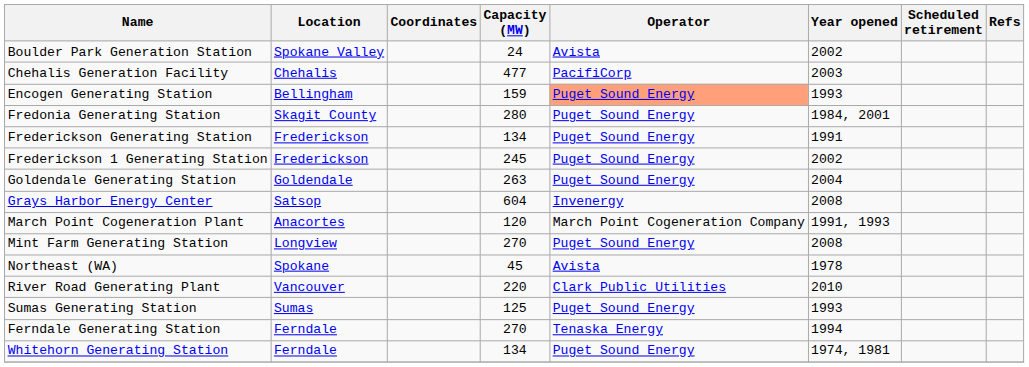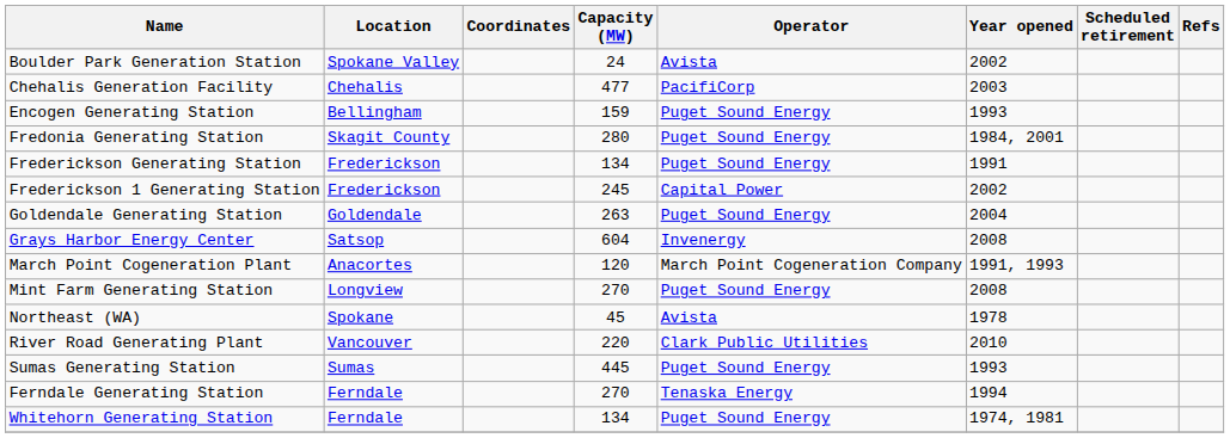 <table class="wikitable sortable">
 <tr>
 <th>Name</th>
 <th>Location</th>
 <th width="12em">Coordinates</th>
 <th>Capacity<br>(<a href='#'>MW</a>)</th>
 <th>Operator</th>
 <th>Year opened</th>
 <th>Scheduled<br>retirement</th>
 <th>Refs</th>
 </tr>
 <tr>
 <td>Boulder Park Generation Station</td>
 <td><a href='#'>Spokane Valley</a></td>
 <td></td>
 <td align=center>24</td>
 <td><a href='#'>Avista</a></td>
 <td>2002</td>
 <td></td>
 <td></td>
 </tr>
 <tr>
 <td>Chehalis Generation Facility</td>
 <td><a href='#'>Chehalis</a></td>
 <td></td>
 <td align=center>477</td>
 <td><a href='#'>PacifiCorp</a></td>
 <td>2003</td>
 <td></td>
 <td></td>
 </tr>
 <tr>
 <td>Encogen Generating Station</td>
 <td><a href='#'>Bellingham</a></td>
 <td></td>
 <td align=center>159</td>
-<td style="background: lightsalmon;"><a href='#'>Puget Sound Energy</a></td>
+<td><a href='#'>Puget Sound Energy</a></td>
 <td>1993</td>
 <td></td>
 <td></td>
 </tr>
 <tr>
 <td>Fredonia Generating Station</td>
 <td><a href='#'>Skagit County</a></td>
 <td></td>
 <td align=center>280</td>
 <td><a href='#'>Puget Sound Energy</a></td>
 <td>1984, 2001</td>
 <td></td>
 <td></td>
 </tr>
 <tr>
 <td>Frederickson Generating Station</td>
 <td><a href='#'>Frederickson</a></td>
 <td></td>
 <td align=center>134</td>
 <td><a href='#'>Puget Sound Energy</a></td>
 <td>1991</td>
 <td></td>
 <td></td>
 </tr>
 <tr>
 <td>Frederickson 1 Generating Station</td>
 <td><a href='#'>Frederickson</a></td>
 <td></td>
 <td align=center>245</td>
-<td><a href='#'>Puget Sound Energy</a></td>
+<td><a href='#'>Capital Power</a></td>
 <td>2002</td>
 <td></td>
 <td></td>
 </tr>
 <tr>
 <td>Goldendale Generating Station</td>
 <td><a href='#'>Goldendale</a></td>
 <td></td>
 <td align=center>263</td>
 <td><a href='#'>Puget Sound Energy</a></td>
 <td>2004</td>
 <td></td>
 <td></td>
 </tr>
 <tr>
 <td><a href='#'>Grays Harbor Energy Center</a></td>
 <td><a href='#'>Satsop</a></td>
 <td></td>
 <td align=center>604</td>
 <td><a href='#'>Invenergy</a></td>
 <td>2008</td>
 <td></td>
 <td></td>
 </tr>
 <tr>
 <td>March Point Cogeneration Plant</td>
 <td><a href='#'>Anacortes</a></td>
 <td></td>
 <td align=center>120</td>
 <td>March Point Cogeneration Company</td>
 <td>1991, 1993</td>
 <td></td>
 <td></td>
 </tr>
 <tr>
 <td>Mint Farm Generating Station</td>
 <td><a href='#'>Longview</a></td>
 <td></td>
 <td align=center>270</td>
 <td><a href='#'>Puget Sound Energy</a></td>
 <td>2008</td>
 <td></td>
 <td></td>
 </tr>
 <tr>
 <td>Northeast (WA)</td>
 <td><a href='#'>Spokane</a></td>
 <td></td>
 <td align=center>45</td>
 <td><a href='#'>Avista</a></td>
 <td>1978</td>
 <td></td>
 <td></td>
 </tr>
 <tr>
 <td>River Road Generating Plant</td>
 <td><a href='#'>Vancouver</a></td>
 <td></td>
 <td align=center>220</td>
 <td><a href='#'>Clark Public Utilities</a></td>
 <td>2010</td>
 <td></td>
 <td></td>
 </tr>
 <tr>
 <td>Sumas Generating Station</td>
 <td><a href='#'>Sumas</a></td>
 <td></td>
-<td align=center>125</td>
+<td align=center>445</td>
 <td><a href='#'>Puget Sound Energy</a></td>
 <td>1993</td>
 <td></td>
 <td></td>
 </tr>
 <tr>
 <td>Ferndale Generating Station</td>
 <td><a href='#'>Ferndale</a></td>
 <td></td>
 <td align=center>270</td>
 <td><a href='#'>Tenaska Energy</a></td>
 <td>1994</td>
 <td></td>
 <td></td>
 </tr>
 <tr>
 <td><a href='#'>Whitehorn Generating Station</a></td>
 <td><a href='#'>Ferndale</a></td>
 <td></td>
 <td align=center>134</td>
 <td><a href='#'>Puget Sound Energy</a></td>
 <td>1974, 1981</td>
 <td></td>
 <td></td>
 </tr>
 <tr>
 </tr>
 </table>
